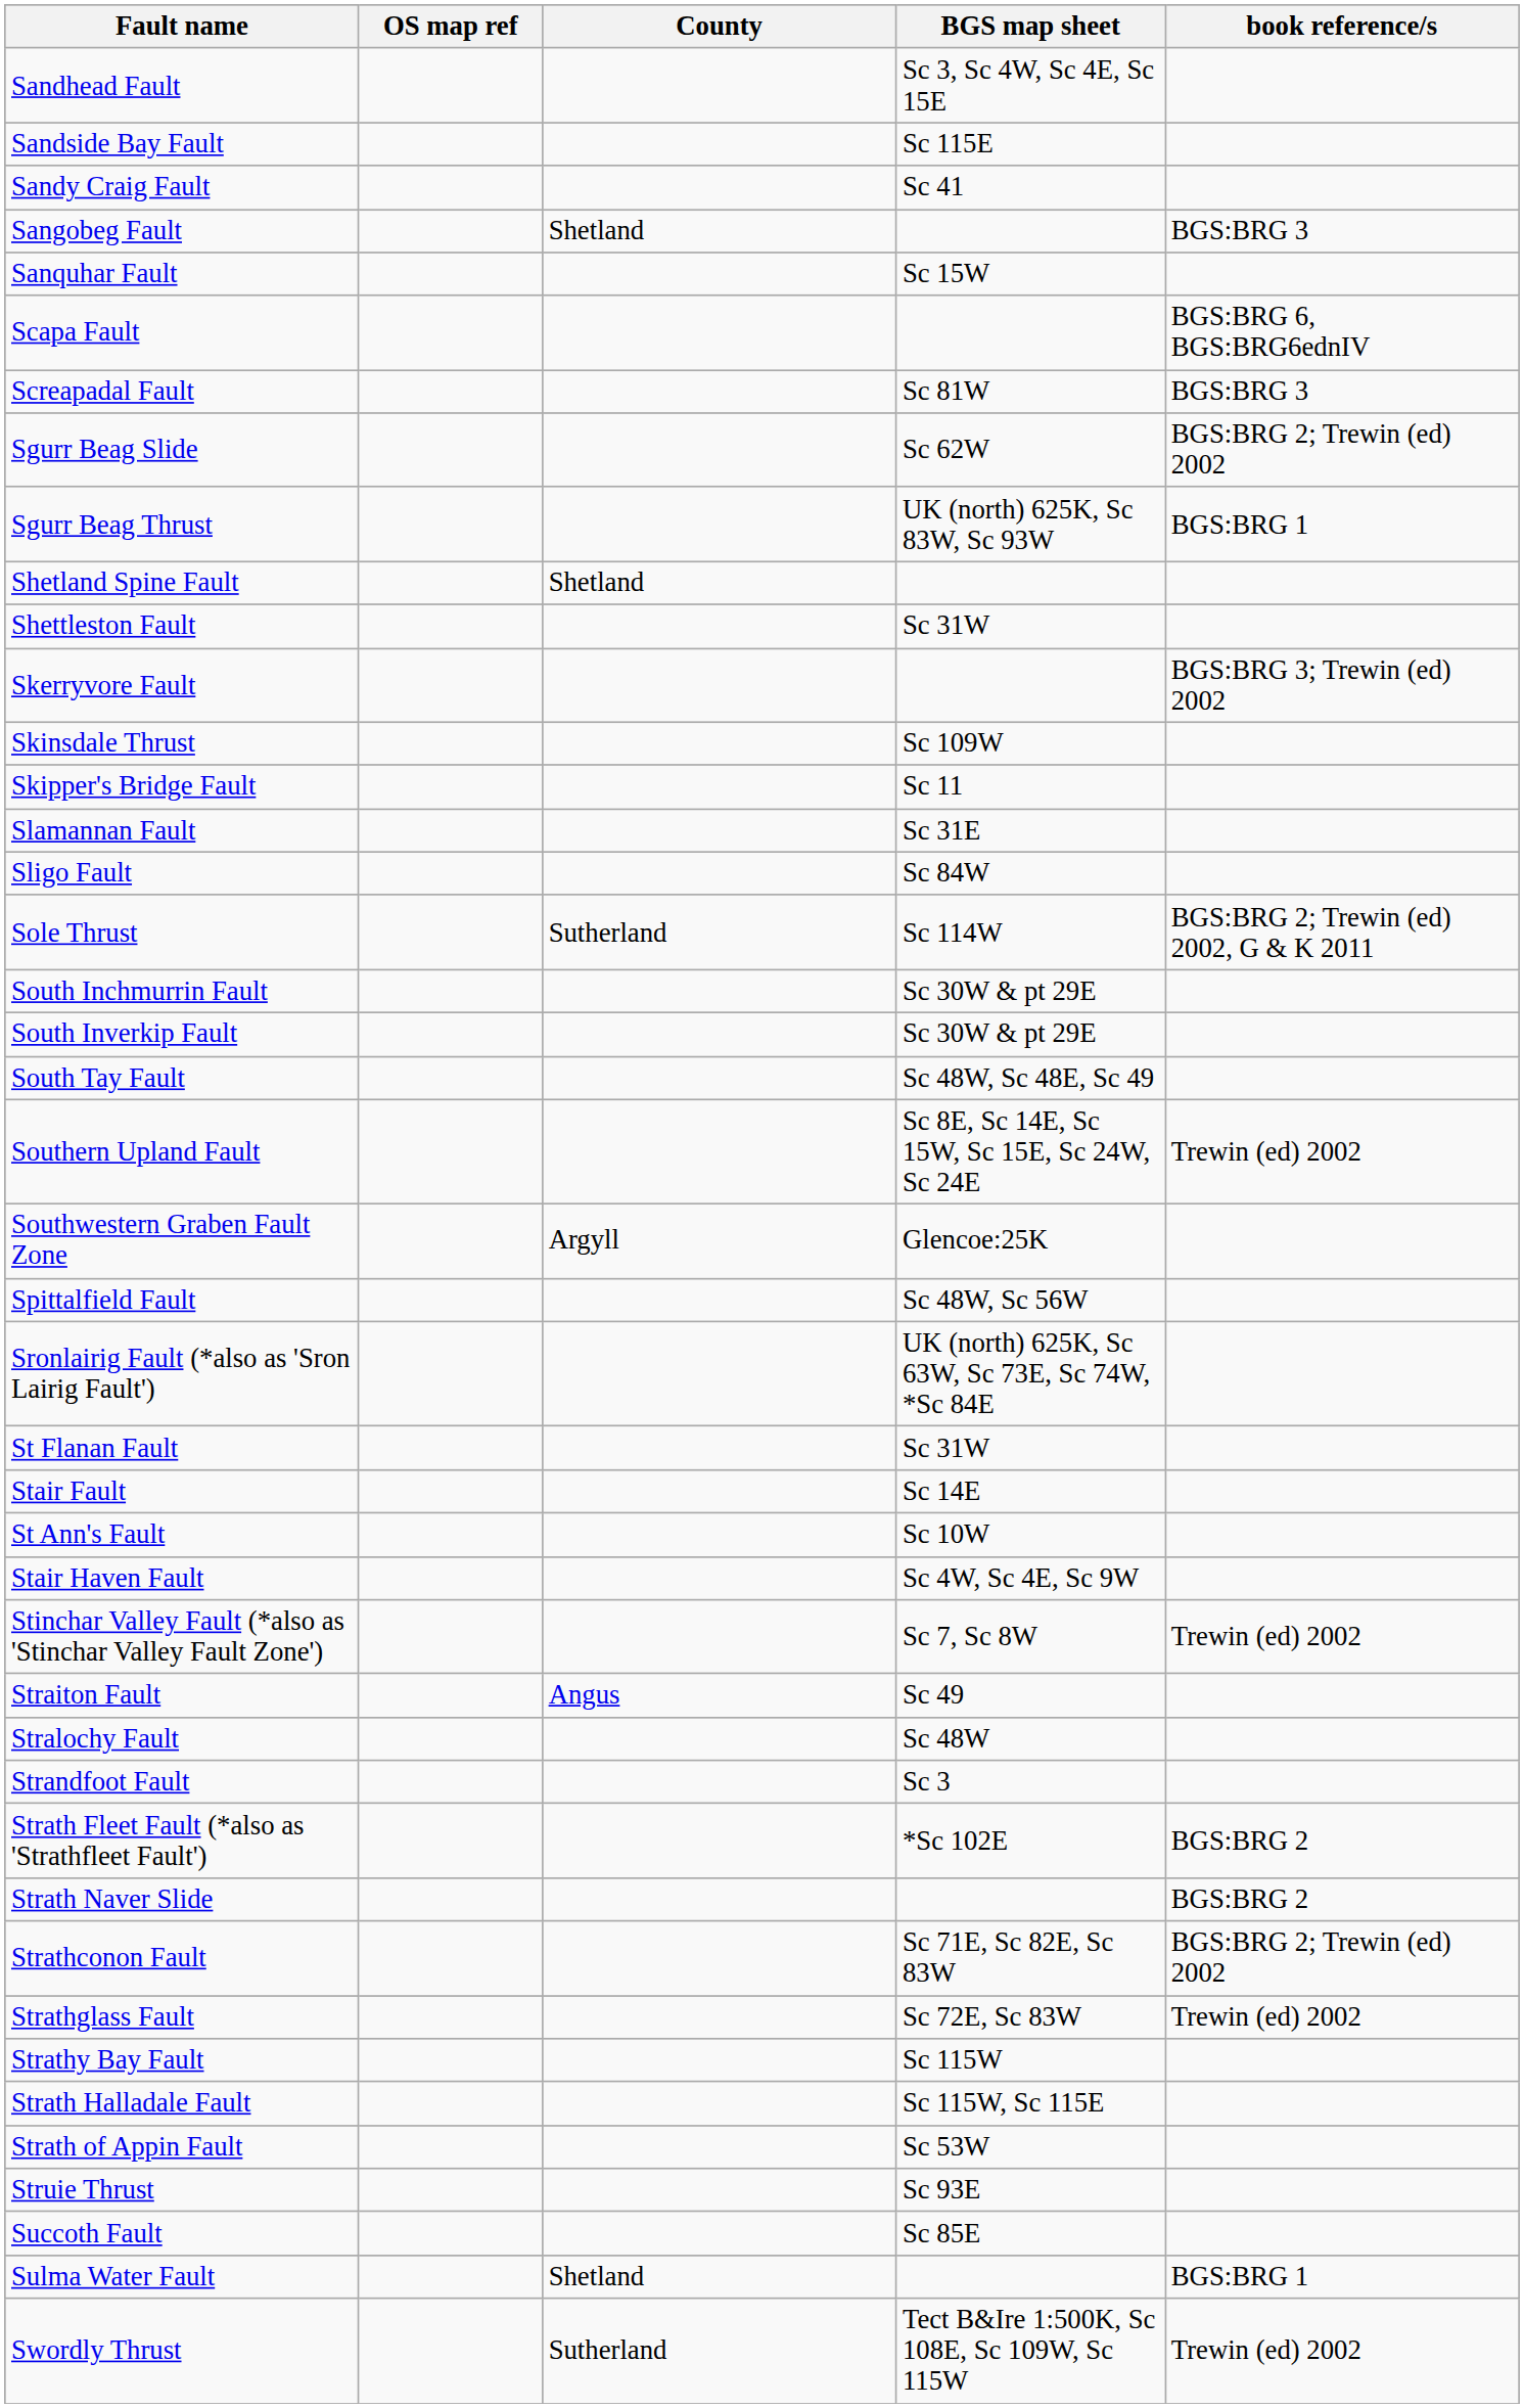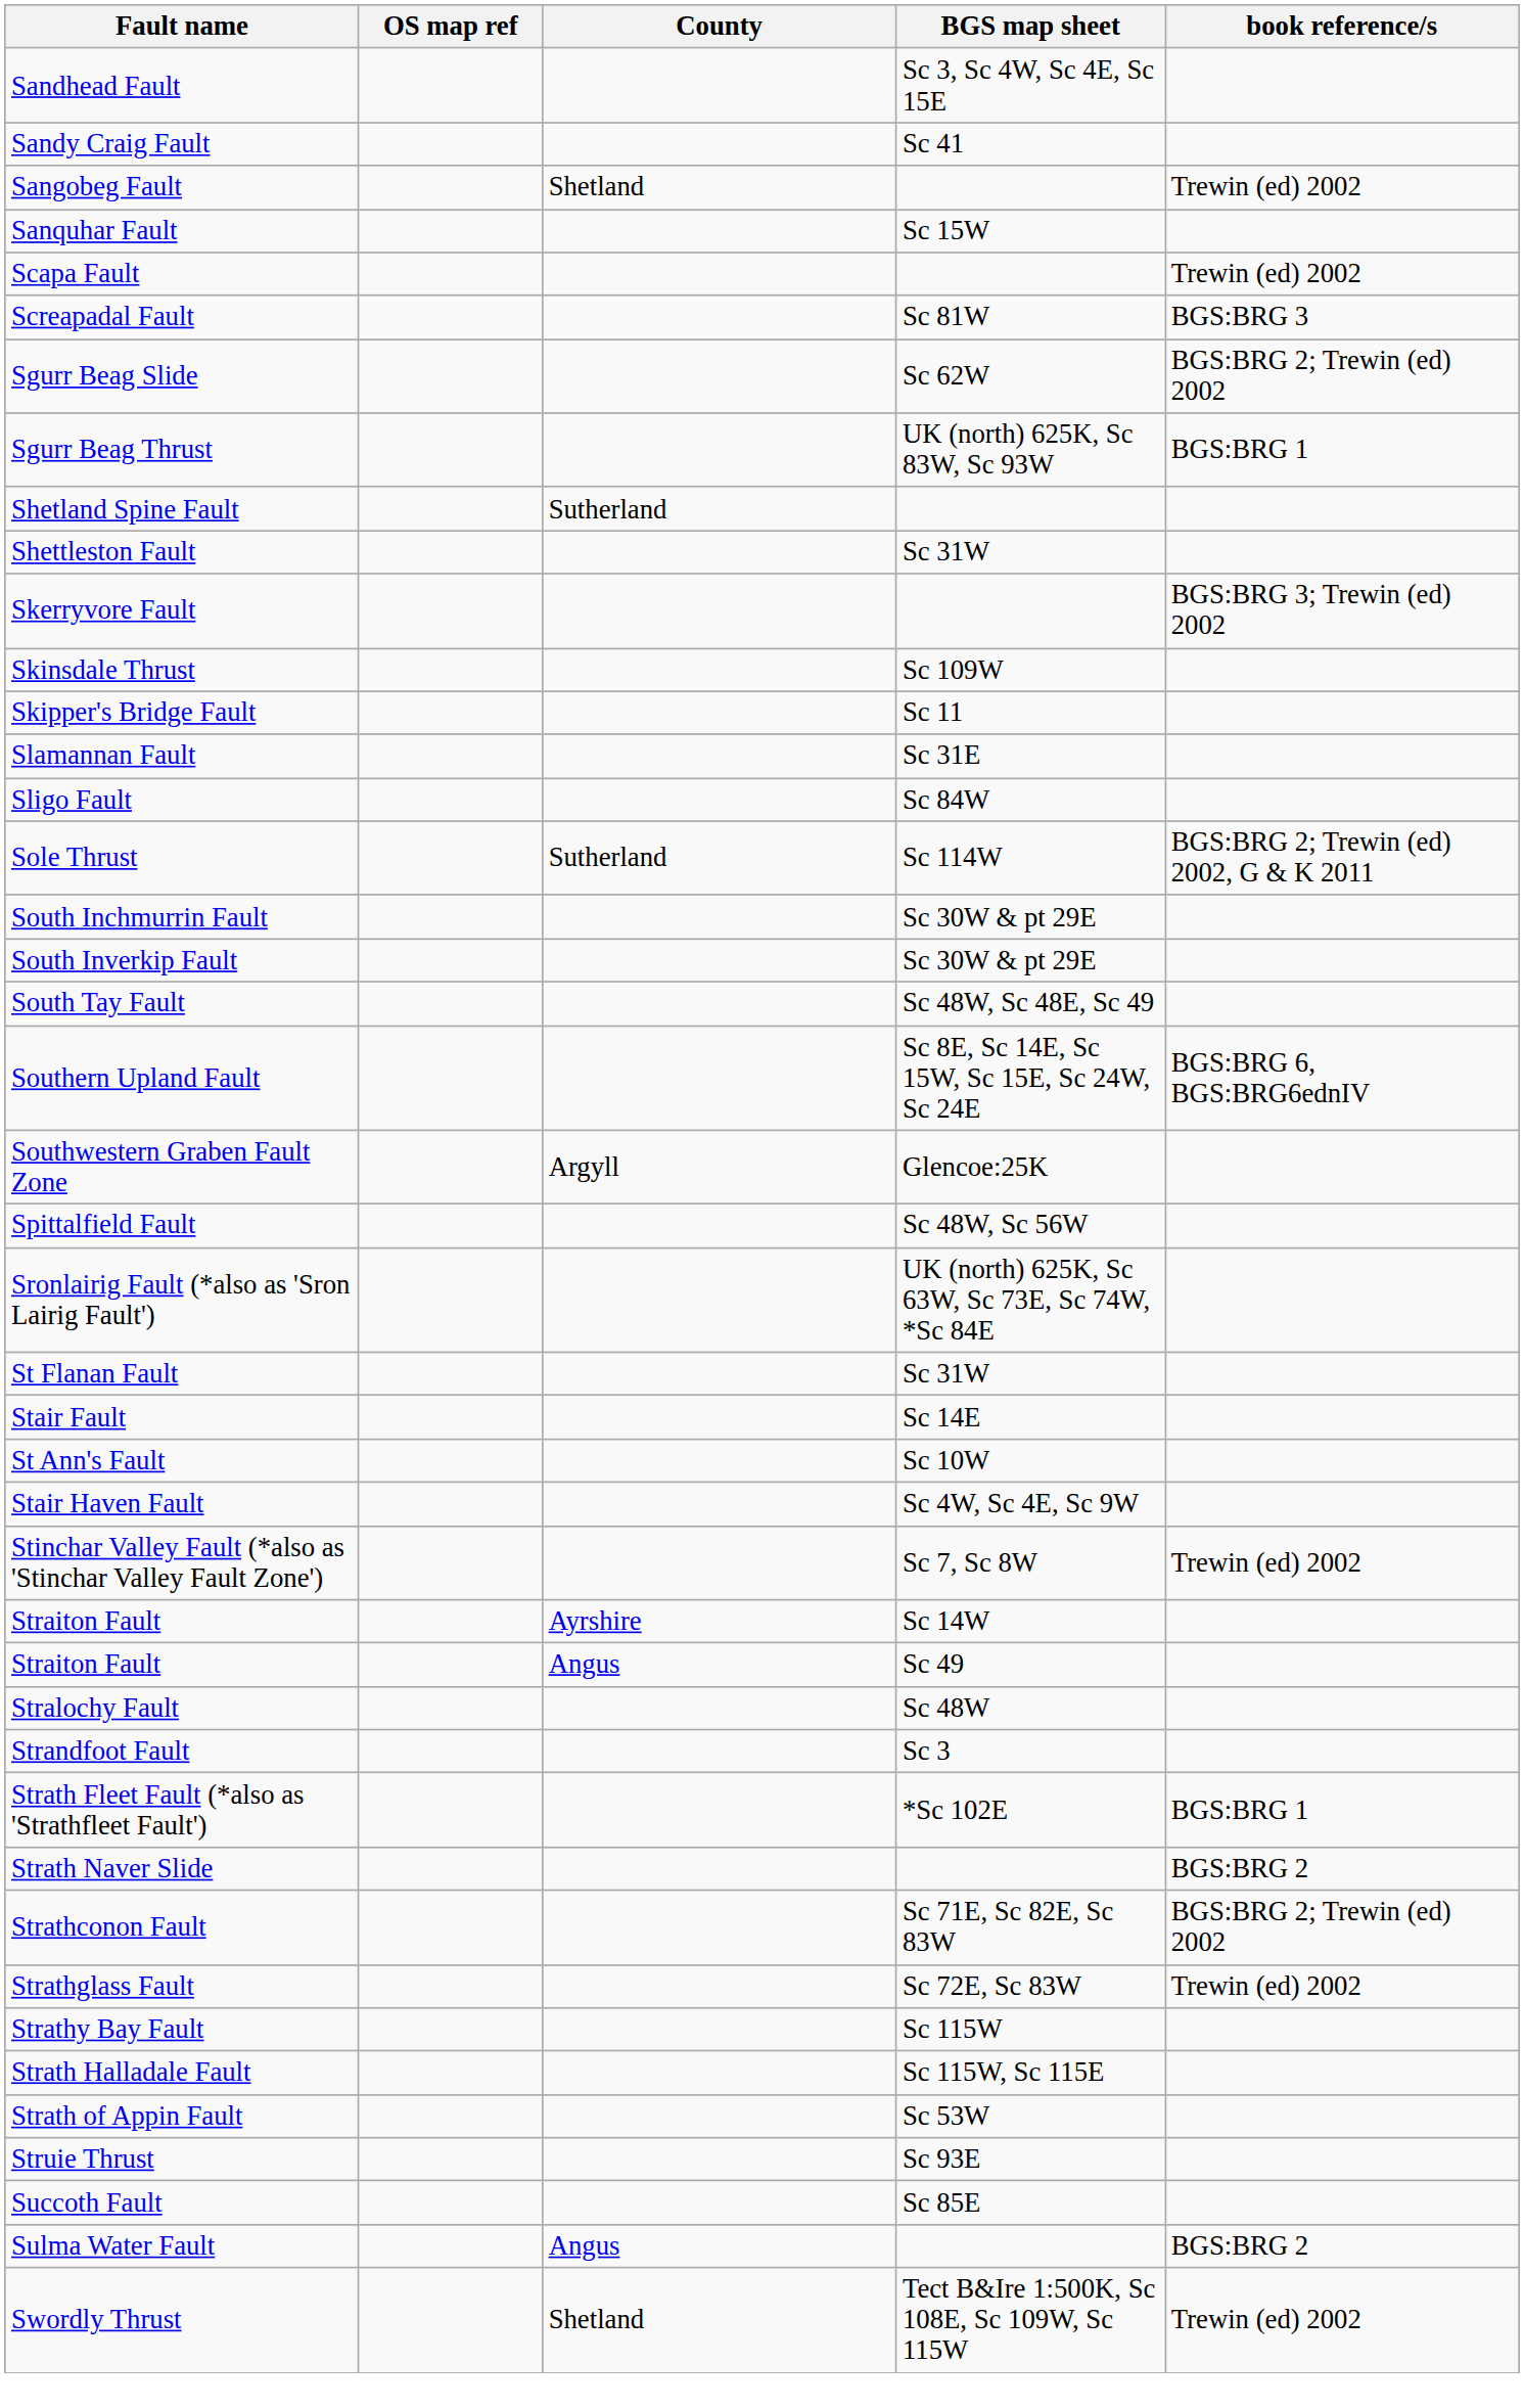 <table class="wikitable">
 <tr>
 <th width="200pt">Fault name</th>
 <th width="100pt">OS map ref</th>
 <th width="200pt">County</th>
 <th width="150pt">BGS map sheet</th>
 <th width="200pt">book reference/s</th>
 </tr>
 <tr>
 <td><a href='#'>Sandhead Fault</a></td>
 <td></td>
 <td></td>
 <td>Sc 3, Sc 4W, Sc 4E, Sc 15E</td>
 <td></td>
 </tr>
 <tr>
-<td><a href='#'>Sandside Bay Fault</a></td>
-<td></td>
-<td></td>
-<td>Sc 115E</td>
-<td></td>
-</tr>
-<tr>
 <td><a href='#'>Sandy Craig Fault</a></td>
 <td></td>
 <td></td>
 <td>Sc 41</td>
 <td></td>
 </tr>
 <tr>
 <td><a href='#'>Sangobeg Fault</a></td>
 <td></td>
 <td>Shetland</td>
 <td></td>
-<td>BGS:BRG 3</td>
+<td>Trewin (ed) 2002</td>
 </tr>
 <tr>
 <td><a href='#'>Sanquhar Fault</a></td>
 <td></td>
 <td></td>
 <td>Sc 15W</td>
 <td></td>
 </tr>
 <tr>
 <td><a href='#'>Scapa Fault</a></td>
 <td></td>
 <td></td>
 <td></td>
-<td>BGS:BRG 6, BGS:BRG6ednIV</td>
+<td>Trewin (ed) 2002</td>
 </tr>
 <tr>
 <td><a href='#'>Screapadal Fault</a></td>
 <td></td>
 <td></td>
 <td>Sc 81W</td>
 <td>BGS:BRG 3</td>
 </tr>
 <tr>
 <td><a href='#'>Sgurr Beag Slide</a></td>
 <td></td>
 <td></td>
 <td>Sc 62W</td>
 <td>BGS:BRG 2; Trewin (ed) 2002</td>
 </tr>
 <tr>
 <td><a href='#'>Sgurr Beag Thrust</a></td>
 <td></td>
 <td></td>
 <td>UK (north) 625K, Sc 83W, Sc 93W</td>
 <td>BGS:BRG 1</td>
 </tr>
 <tr>
 <td><a href='#'>Shetland Spine Fault</a></td>
 <td></td>
-<td>Shetland</td>
+<td>Sutherland</td>
 <td></td>
 <td></td>
 </tr>
 <tr>
 <td><a href='#'>Shettleston Fault</a></td>
 <td></td>
 <td></td>
 <td>Sc 31W</td>
 <td></td>
 </tr>
 <tr>
 <td><a href='#'>Skerryvore Fault</a></td>
 <td></td>
 <td></td>
 <td></td>
 <td>BGS:BRG 3; Trewin (ed) 2002</td>
 </tr>
 <tr>
 <td><a href='#'>Skinsdale Thrust</a></td>
 <td></td>
 <td></td>
 <td>Sc 109W</td>
 <td></td>
 </tr>
 <tr>
 <td><a href='#'>Skipper's Bridge Fault</a></td>
 <td></td>
 <td></td>
 <td>Sc 11</td>
 <td></td>
 </tr>
 <tr>
 <td><a href='#'>Slamannan Fault</a></td>
 <td></td>
 <td></td>
 <td>Sc 31E</td>
 <td></td>
 </tr>
 <tr>
 <td><a href='#'>Sligo Fault</a></td>
 <td></td>
 <td></td>
 <td>Sc 84W</td>
 <td></td>
 </tr>
 <tr>
 <td><a href='#'>Sole Thrust</a></td>
 <td></td>
 <td>Sutherland</td>
 <td>Sc 114W</td>
 <td>BGS:BRG 2; Trewin (ed) 2002, G & K 2011</td>
 </tr>
 <tr>
 <td><a href='#'>South Inchmurrin Fault</a></td>
 <td></td>
 <td></td>
 <td>Sc 30W & pt 29E</td>
 <td></td>
 </tr>
 <tr>
 <td><a href='#'>South Inverkip Fault</a></td>
 <td></td>
 <td></td>
 <td>Sc 30W & pt 29E</td>
 <td></td>
 </tr>
 <tr>
 <td><a href='#'>South Tay Fault</a></td>
 <td></td>
 <td></td>
 <td>Sc 48W, Sc 48E, Sc 49</td>
 <td></td>
 </tr>
 <tr>
 <td><a href='#'>Southern Upland Fault</a></td>
 <td></td>
 <td></td>
 <td>Sc 8E, Sc 14E, Sc 15W, Sc 15E, Sc 24W, Sc 24E</td>
-<td>Trewin (ed) 2002</td>
+<td>BGS:BRG 6, BGS:BRG6ednIV</td>
 </tr>
 <tr>
 <td><a href='#'>Southwestern Graben Fault Zone</a></td>
 <td></td>
 <td>Argyll</td>
 <td>Glencoe:25K</td>
 <td></td>
 </tr>
 <tr>
 <td><a href='#'>Spittalfield Fault</a></td>
 <td></td>
 <td></td>
 <td>Sc 48W, Sc 56W</td>
 <td></td>
 </tr>
 <tr>
 <td><a href='#'>Sronlairig Fault</a> (*also as 'Sron Lairig Fault')</td>
 <td></td>
 <td></td>
 <td>UK (north) 625K, Sc 63W, Sc 73E, Sc 74W, *Sc 84E</td>
 <td></td>
 </tr>
 <tr>
 <td><a href='#'>St Flanan Fault</a></td>
 <td></td>
 <td></td>
 <td>Sc 31W</td>
 <td></td>
 </tr>
 <tr>
 <td><a href='#'>Stair Fault</a></td>
 <td></td>
 <td></td>
 <td>Sc 14E</td>
 <td></td>
 </tr>
 <tr>
 <td><a href='#'>St Ann's Fault</a></td>
 <td></td>
 <td></td>
 <td>Sc 10W</td>
 <td></td>
 </tr>
 <tr>
 <td><a href='#'>Stair Haven Fault</a></td>
 <td></td>
 <td></td>
 <td>Sc 4W, Sc 4E, Sc 9W</td>
 <td></td>
 </tr>
 <tr>
 <td><a href='#'>Stinchar Valley Fault</a> (*also as 'Stinchar Valley Fault Zone')</td>
 <td></td>
 <td></td>
 <td>Sc 7, Sc 8W</td>
 <td>Trewin (ed) 2002</td>
 </tr>
 <tr>
 <td><a href='#'>Straiton Fault</a></td>
 <td></td>
+<td><a href='#'>Ayrshire</a></td>
+<td>Sc 14W</td>
+<td></td>
+</tr>
+<tr>
+<td><a href='#'>Straiton Fault</a></td>
+<td></td>
 <td><a href='#'>Angus</a></td>
 <td>Sc 49</td>
 <td></td>
 </tr>
 <tr>
 <td><a href='#'>Stralochy Fault</a></td>
 <td></td>
 <td></td>
 <td>Sc 48W</td>
 <td></td>
 </tr>
 <tr>
 <td><a href='#'>Strandfoot Fault</a></td>
 <td></td>
 <td></td>
 <td>Sc 3</td>
 <td></td>
 </tr>
 <tr>
 <td><a href='#'>Strath Fleet Fault</a> (*also as 'Strathfleet Fault')</td>
 <td></td>
 <td></td>
 <td>*Sc 102E</td>
-<td>BGS:BRG 2</td>
+<td>BGS:BRG 1</td>
 </tr>
 <tr>
 <td><a href='#'>Strath Naver Slide</a></td>
 <td></td>
 <td></td>
 <td></td>
 <td>BGS:BRG 2</td>
 </tr>
 <tr>
 <td><a href='#'>Strathconon Fault</a></td>
 <td></td>
 <td></td>
 <td>Sc 71E, Sc 82E, Sc 83W</td>
 <td>BGS:BRG 2; Trewin (ed) 2002</td>
 </tr>
 <tr>
 <td><a href='#'>Strathglass Fault</a></td>
 <td></td>
 <td></td>
 <td>Sc 72E, Sc 83W</td>
 <td>Trewin (ed) 2002</td>
 </tr>
 <tr>
 <td><a href='#'>Strathy Bay Fault</a></td>
 <td></td>
 <td></td>
 <td>Sc 115W</td>
 <td></td>
 </tr>
 <tr>
 <td><a href='#'>Strath Halladale Fault</a></td>
 <td></td>
 <td></td>
 <td>Sc 115W, Sc 115E</td>
 <td></td>
 </tr>
 <tr>
 <td><a href='#'>Strath of Appin Fault</a></td>
 <td></td>
 <td></td>
 <td>Sc 53W</td>
 <td></td>
 </tr>
 <tr>
 <td><a href='#'>Struie Thrust</a></td>
 <td></td>
 <td></td>
 <td>Sc 93E</td>
 <td></td>
 </tr>
 <tr>
 <td><a href='#'>Succoth Fault</a></td>
 <td></td>
 <td></td>
 <td>Sc 85E</td>
 <td></td>
 </tr>
 <tr>
 <td><a href='#'>Sulma Water Fault</a></td>
 <td></td>
-<td>Shetland</td>
+<td><a href='#'>Angus</a></td>
 <td></td>
-<td>BGS:BRG 1</td>
+<td>BGS:BRG 2</td>
 </tr>
 <tr>
 <td><a href='#'>Swordly Thrust</a></td>
 <td></td>
-<td>Sutherland</td>
+<td>Shetland</td>
 <td>Tect B&Ire 1:500K, Sc 108E, Sc 109W, Sc 115W</td>
 <td>Trewin (ed) 2002</td>
 </tr>
 <tr>
 </tr>
 </table>
